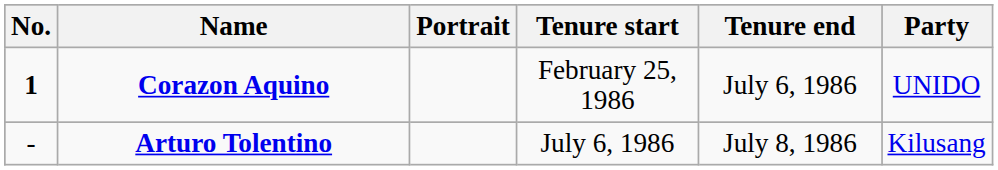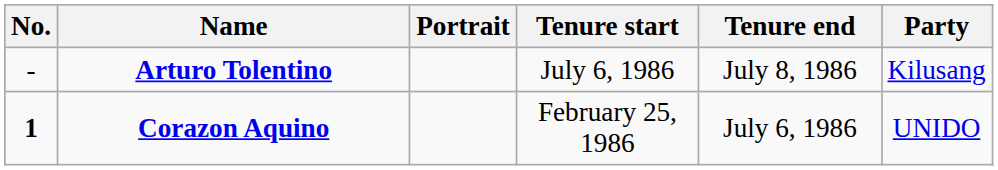 <table class="wikitable" style="text-align:center" |>
 <tr>
 <th>No.</th>
 <th width="200px">Name</th>
 <th>Portrait</th>
 <th width="100px">Tenure start</th>
 <th width="100px">Tenure end</th>
 <th><strong>Party</strong></th>
 </tr>
 <tr>
+<td>-</td>
+<td><strong><a href='#'>Arturo Tolentino</a></strong><br></td>
+<td></td>
+<td>July 6, 1986</td>
+<td>July 8, 1986</td>
+<td><a href='#'>Kilusang</a></td>
+</tr>
+<tr>
 <td><strong>1</strong></td>
 <td><strong><a href='#'>Corazon Aquino</a></strong><br></td>
 <td></td>
 <td>February 25, 1986</td>
 <td>July 6, 1986</td>
 <td><a href='#'>UNIDO</a></td>
 </tr>
-<tr>
-<td>-</td>
-<td><strong><a href='#'>Arturo Tolentino</a></strong><br></td>
-<td></td>
-<td>July 6, 1986</td>
-<td>July 8, 1986</td>
-<td><a href='#'>Kilusang</a></td>
-</tr>
 </table>
